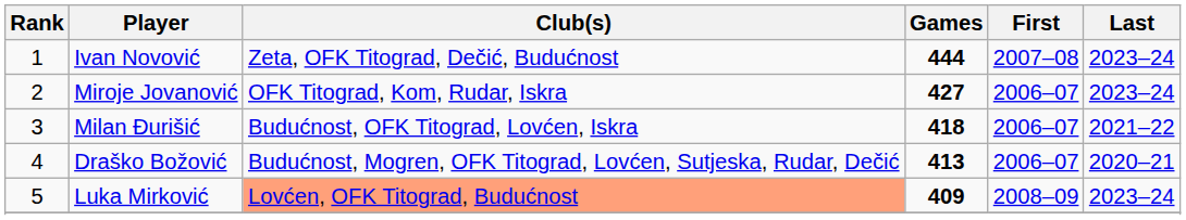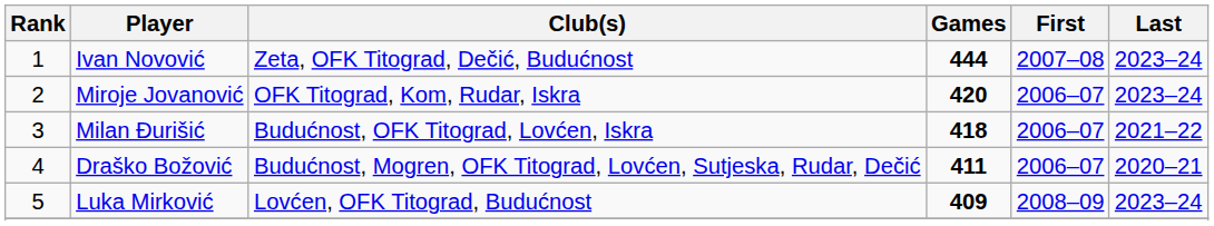 <table class="wikitable" style="text-align:center; font-size:95%">
 <tr>
 <th scope="col">Rank</th>
 <th scope="col">Player</th>
 <th scope="col" class="unsortable">Club(s)</th>
 <th scope="col">Games</th>
 <th scope="col">First</th>
 <th scope="col">Last</th>
 </tr>
 <tr>
 <td>1</td>
 <td scope="row" style="text-align:left;"> <a href='#'>Ivan Novović</a></td>
 <td style="text-align:left;"><a href='#'>Zeta</a>, <a href='#'>OFK Titograd</a>, <a href='#'>Dečić</a>, <a href='#'>Budućnost</a></td>
 <td><strong>444</strong></td>
 <td><a href='#'>2007–08</a></td>
 <td><a href='#'>2023–24</a></td>
 </tr>
 <tr>
 <td>2</td>
 <td scope="row" style="text-align:left;"> <a href='#'>Miroje Jovanović</a></td>
 <td style="text-align:left;"><a href='#'>OFK Titograd</a>, <a href='#'>Kom</a>, <a href='#'>Rudar</a>, <a href='#'>Iskra</a></td>
-<td><strong>427</strong></td>
+<td><strong>420</strong></td>
 <td><a href='#'>2006–07</a></td>
 <td><a href='#'>2023–24</a></td>
 </tr>
 <tr>
 <td>3</td>
 <td scope="row" style="text-align:left;"> <a href='#'>Milan Đurišić</a></td>
 <td style="text-align:left;"><a href='#'>Budućnost</a>, <a href='#'>OFK Titograd</a>, <a href='#'>Lovćen</a>, <a href='#'>Iskra</a></td>
 <td><strong>418</strong></td>
 <td><a href='#'>2006–07</a></td>
 <td><a href='#'>2021–22</a></td>
 </tr>
 <tr>
 <td>4</td>
 <td scope="row" style="text-align:left;"> <a href='#'>Draško Božović</a></td>
 <td style="text-align:left;"><a href='#'>Budućnost</a>, <a href='#'>Mogren</a>, <a href='#'>OFK Titograd</a>, <a href='#'>Lovćen</a>, <a href='#'>Sutjeska</a>, <a href='#'>Rudar</a>, <a href='#'>Dečić</a></td>
-<td><strong>413</strong></td>
+<td><strong>411</strong></td>
 <td><a href='#'>2006–07</a></td>
 <td><a href='#'>2020–21</a></td>
 </tr>
 <tr>
 <td>5</td>
 <td scope="row" style="text-align:left;"> <a href='#'>Luka Mirković</a></td>
-<td style="background: lightsalmon; text-align:left;"><a href='#'>Lovćen</a>, <a href='#'>OFK Titograd</a>, <a href='#'>Budućnost</a></td>
+<td style="text-align:left;"><a href='#'>Lovćen</a>, <a href='#'>OFK Titograd</a>, <a href='#'>Budućnost</a></td>
 <td><strong>409</strong></td>
 <td><a href='#'>2008–09</a></td>
 <td><a href='#'>2023–24</a></td>
 </tr>
 <tr>
 </tr>
 <tr class="sortbottom">
 </tr>
 </table>
